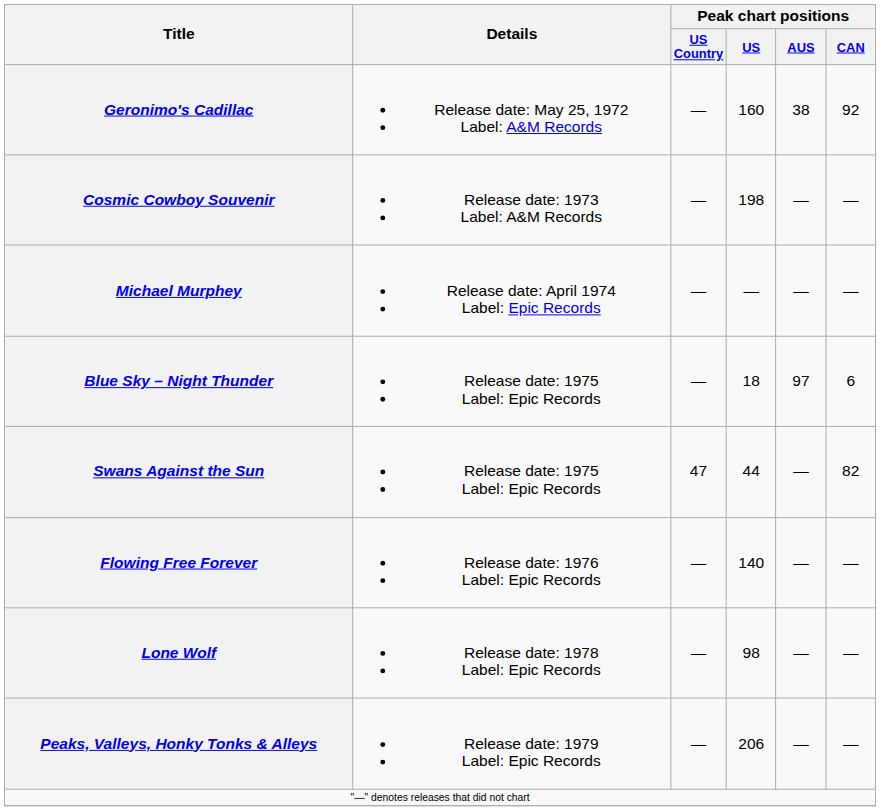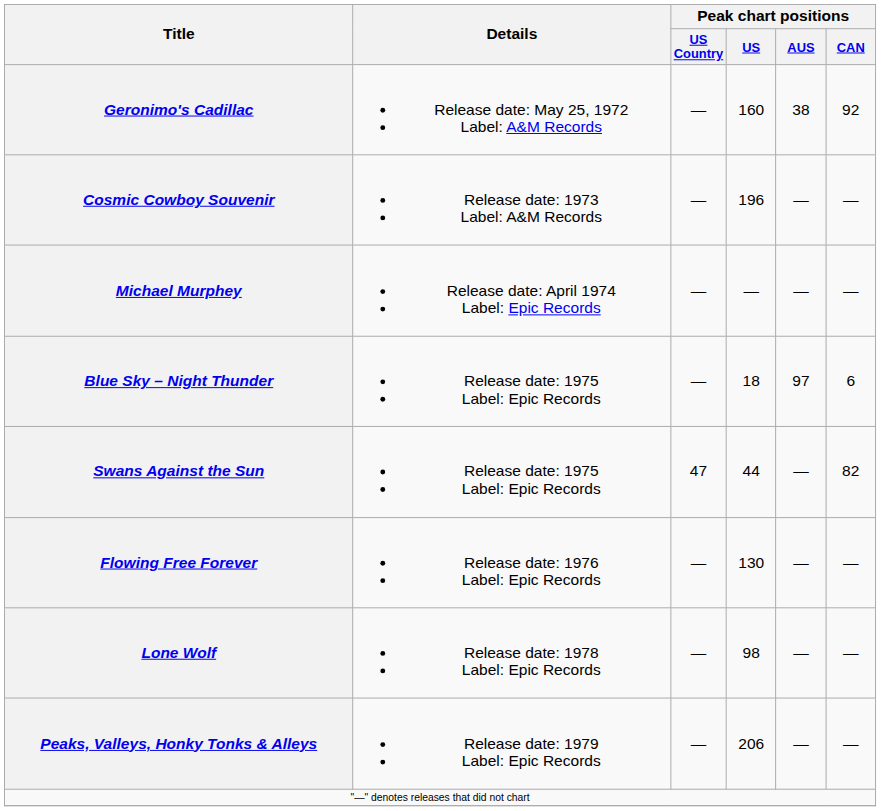 <table class="wikitable plainrowheaders" style="text-align:center;">
 <tr>
 <th rowspan="2" style="width:22em;">Title</th>
 <th rowspan="2" style="width:20em;">Details</th>
 <th colspan="4">Peak chart positions</th>
 </tr>
 <tr style="font-size:smaller;">
 <th style="width:45px;"><a href='#'>US Country</a></th>
 <th style="width:45px;"><a href='#'>US</a></th>
 <th style="width:45px;"><a href='#'>AUS</a></th>
 <th style="width:45px;"><a href='#'>CAN</a></th>
 </tr>
 <tr>
 <th scope="row"><em><a href='#'>Geronimo's Cadillac</a></em></th>
 <td><br><ul><li>Release date: May 25, 1972</li><li>Label: <a href='#'>A&M Records</a></li></ul></td>
 <td>—</td>
 <td>160</td>
 <td>38</td>
 <td>92</td>
 </tr>
 <tr>
 <th scope="row"><em><a href='#'>Cosmic Cowboy Souvenir</a></em></th>
 <td><br><ul><li>Release date: 1973</li><li>Label: A&M Records</li></ul></td>
 <td>—</td>
-<td>198</td>
+<td>196</td>
 <td>—</td>
 <td>—</td>
 </tr>
 <tr>
 <th scope="row"><em><a href='#'>Michael Murphey</a></em></th>
 <td><br><ul><li>Release date: April 1974</li><li>Label: <a href='#'>Epic Records</a></li></ul></td>
 <td>—</td>
 <td>—</td>
 <td>—</td>
 <td>—</td>
 </tr>
 <tr>
 <th scope="row"><em><a href='#'>Blue Sky – Night Thunder</a></em></th>
 <td><br><ul><li>Release date: 1975</li><li>Label: Epic Records</li></ul></td>
 <td>—</td>
 <td>18</td>
 <td>97</td>
 <td>6</td>
 </tr>
 <tr>
 <th scope="row"><em><a href='#'>Swans Against the Sun</a></em></th>
 <td><br><ul><li>Release date: 1975</li><li>Label: Epic Records</li></ul></td>
 <td>47</td>
 <td>44</td>
 <td>—</td>
 <td>82</td>
 </tr>
 <tr>
 <th scope="row"><em><a href='#'>Flowing Free Forever</a></em></th>
 <td><br><ul><li>Release date: 1976</li><li>Label: Epic Records</li></ul></td>
 <td>—</td>
-<td>140</td>
+<td>130</td>
 <td>—</td>
 <td>—</td>
 </tr>
 <tr>
 <th scope="row"><em><a href='#'>Lone Wolf</a></em></th>
 <td><br><ul><li>Release date: 1978</li><li>Label: Epic Records</li></ul></td>
 <td>—</td>
 <td>98</td>
 <td>—</td>
 <td>—</td>
 </tr>
 <tr>
 <th scope="row"><em><a href='#'>Peaks, Valleys, Honky Tonks & Alleys</a></em></th>
 <td><br><ul><li>Release date: 1979</li><li>Label: Epic Records</li></ul></td>
 <td>—</td>
 <td>206</td>
 <td>—</td>
 <td>—</td>
 </tr>
 <tr>
 <td colspan="6" style="font-size: 8pt">"—" denotes releases that did not chart</td>
 </tr>
 <tr>
 </tr>
 </table>
